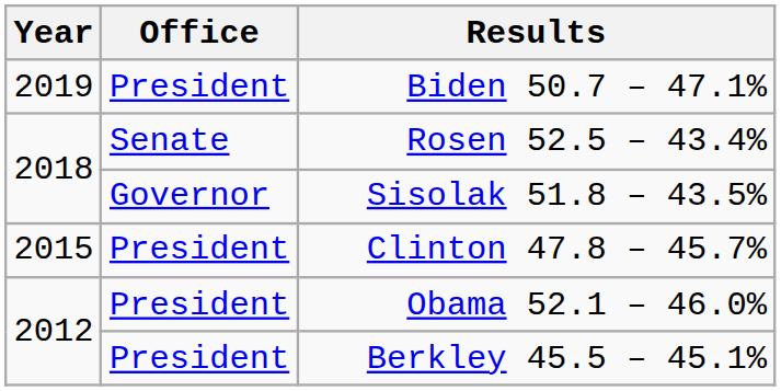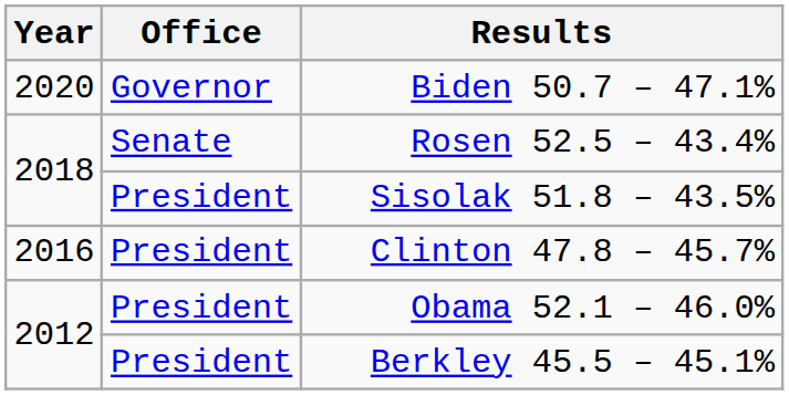 <table class=wikitable>
 <tr>
 <th width="30">Year</th>
 <th width="60">Office</th>
 <th width="180">Results</th>
 </tr>
 <tr>
-<td>2019</td>
-<td><a href='#'>President</a></td>
+<td>2020</td>
+<td><a href='#'>Governor</a></td>
 <td align="right" ><a href='#'>Biden</a> 50.7 – 47.1%</td>
 </tr>
 <tr>
 <td rowspan="2">2018</td>
 <td><a href='#'>Senate</a></td>
 <td align="right" ><a href='#'>Rosen</a> 52.5 – 43.4%</td>
 </tr>
 <tr>
-<td><a href='#'>Governor</a></td>
+<td><a href='#'>President</a></td>
 <td align="right" ><a href='#'>Sisolak</a> 51.8 – 43.5%</td>
 </tr>
 <tr>
-<td>2015</td>
+<td>2016</td>
 <td><a href='#'>President</a></td>
 <td align="right" ><a href='#'>Clinton</a> 47.8 – 45.7%</td>
 </tr>
 <tr>
 <td rowspan="2">2012</td>
 <td><a href='#'>President</a></td>
 <td align="right" ><a href='#'>Obama</a> 52.1 – 46.0%</td>
 </tr>
 <tr>
 <td><a href='#'>President</a></td>
 <td align="right" ><a href='#'>Berkley</a> 45.5 – 45.1%</td>
 </tr>
 </table>
